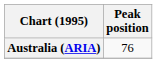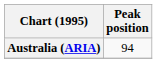 <table class="wikitable sortable plainrowheaders" style="text-align:center">
 <tr>
 <th>Chart (1995)</th>
 <th>Peak<br>position</th>
 </tr>
 <tr>
 <th scope="row">Australia (<a href='#'>ARIA</a>)</th>
-<td>76</td>
+<td>94</td>
 </tr>
 <tr>
 </tr>
 </table>
